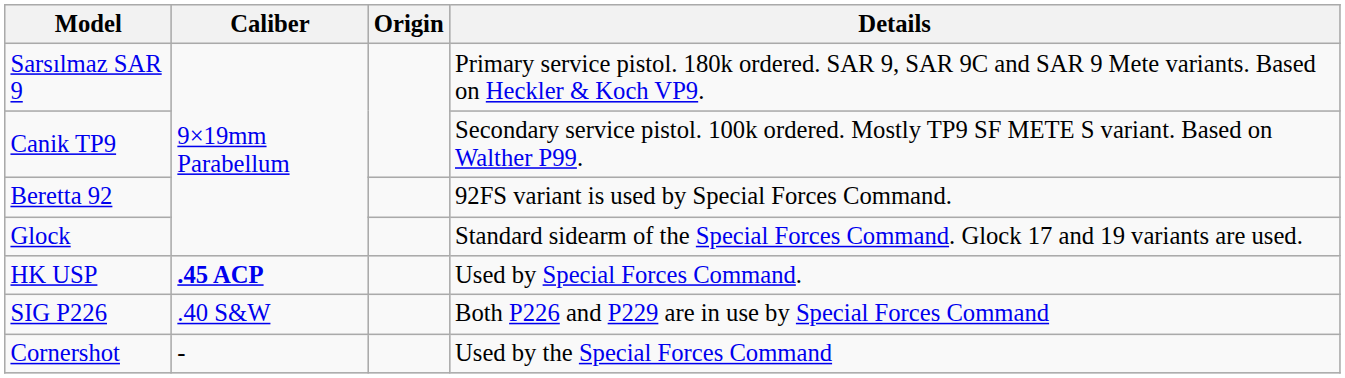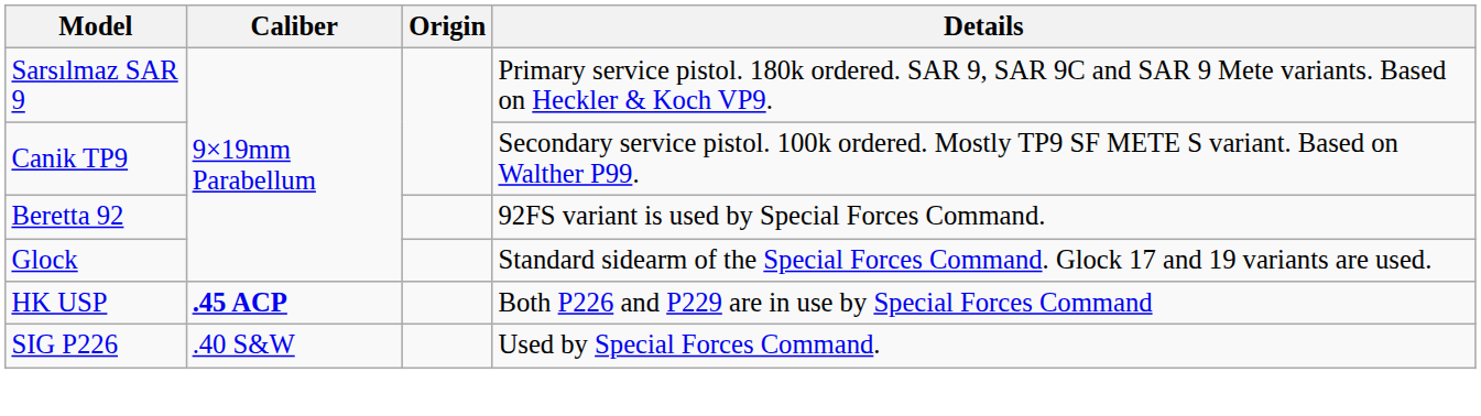 <table class="wikitable">
 <tr>
 <th>Model</th>
 <th>Caliber</th>
 <th>Origin</th>
 <th>Details</th>
 </tr>
 <tr>
 <td><a href='#'>Sarsılmaz SAR 9</a></td>
 <td rowspan="4"><a href='#'>9×19mm Parabellum</a></td>
 <td rowspan="2"></td>
 <td>Primary service pistol. 180k ordered. SAR 9, SAR 9C and SAR 9 Mete variants. Based on <a href='#'>Heckler & Koch VP9</a>.</td>
 </tr>
 <tr>
 <td><a href='#'>Canik TP9</a></td>
 <td>Secondary service pistol. 100k ordered. Mostly TP9 SF METE S variant. Based on <a href='#'>Walther P99</a>.</td>
 </tr>
 <tr>
 <td><a href='#'>Beretta 92</a></td>
 <td></td>
 <td>92FS variant is used by Special Forces Command.</td>
 </tr>
 <tr>
 <td><a href='#'>Glock</a></td>
 <td></td>
 <td>Standard sidearm of the <a href='#'>Special Forces Command</a>. Glock 17 and 19 variants are used.</td>
 </tr>
 <tr>
 <td><a href='#'>HK USP</a></td>
 <td><strong><a href='#'>.45 ACP</a></strong></td>
 <td></td>
-<td>Used by <a href='#'>Special Forces Command</a>.</td>
+<td>Both <a href='#'>P226</a> and <a href='#'>P229</a> are in use by <a href='#'>Special Forces Command</a></td>
 </tr>
 <tr>
 <td><a href='#'>SIG P226</a></td>
 <td><a href='#'>.40 S&W</a></td>
 <td></td>
-<td>Both <a href='#'>P226</a> and <a href='#'>P229</a> are in use by <a href='#'>Special Forces Command</a></td>
-</tr>
-<tr>
-<td><a href='#'>Cornershot</a></td>
-<td>-</td>
-<td></td>
-<td>Used by the <a href='#'>Special Forces Command</a></td>
+<td>Used by <a href='#'>Special Forces Command</a>.</td>
 </tr>
 </table>
